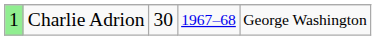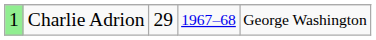 <table class="wikitable">
 <tr>
 </tr>
 <tr>
 <td style="background: lightgreen;">1</td>
 <td>Charlie Adrion</td>
-<td>30</td>
+<td>29</td>
 <td style="font-size:80%;"><a href='#'>1967–68</a></td>
 <td style="font-size:80%;">George Washington</td>
 </tr>
 </table>
